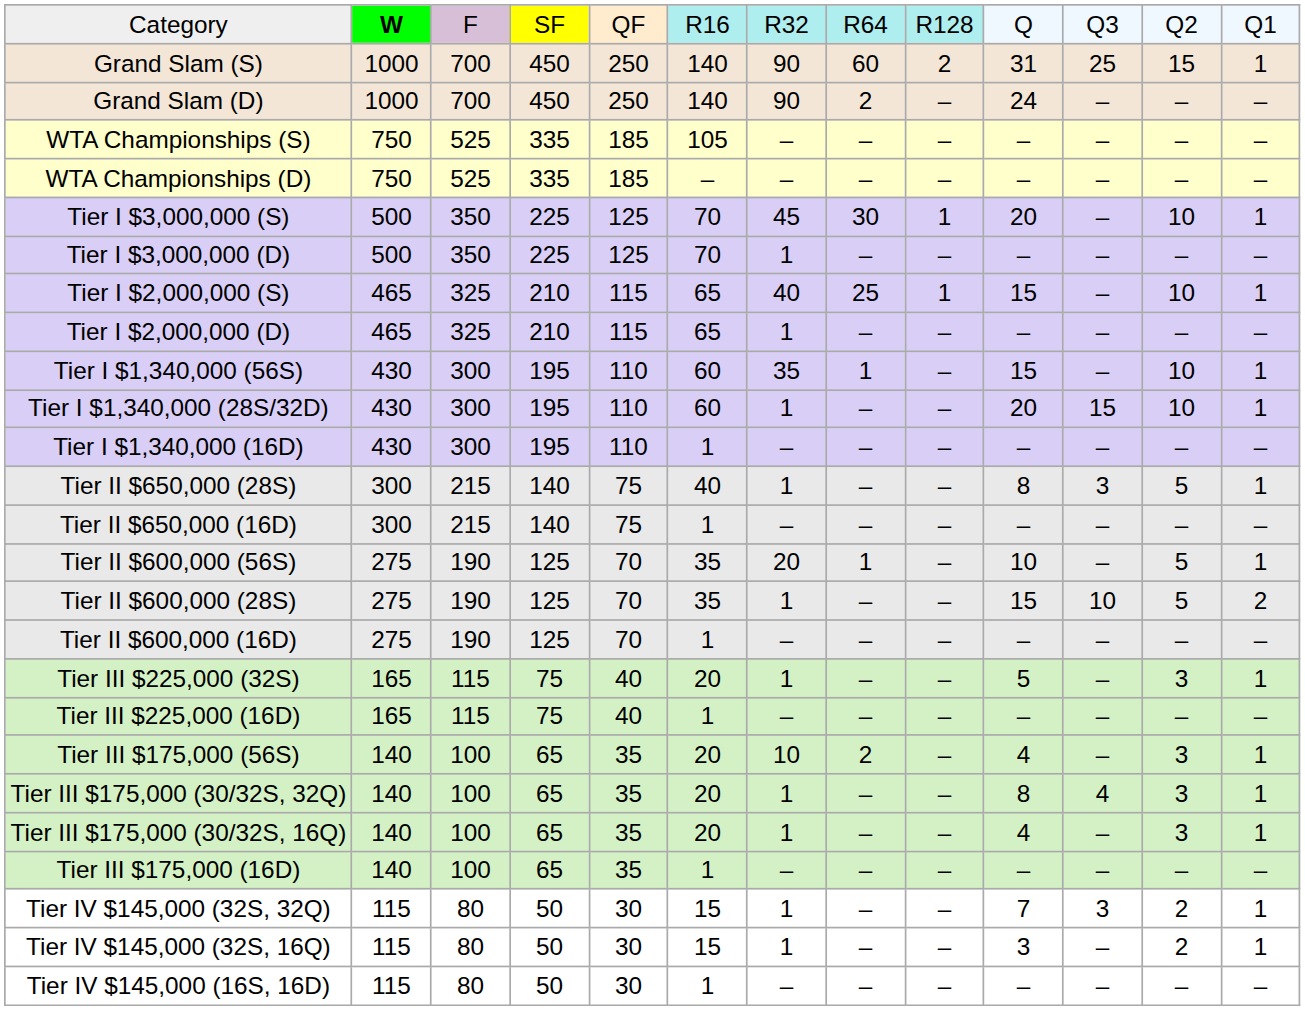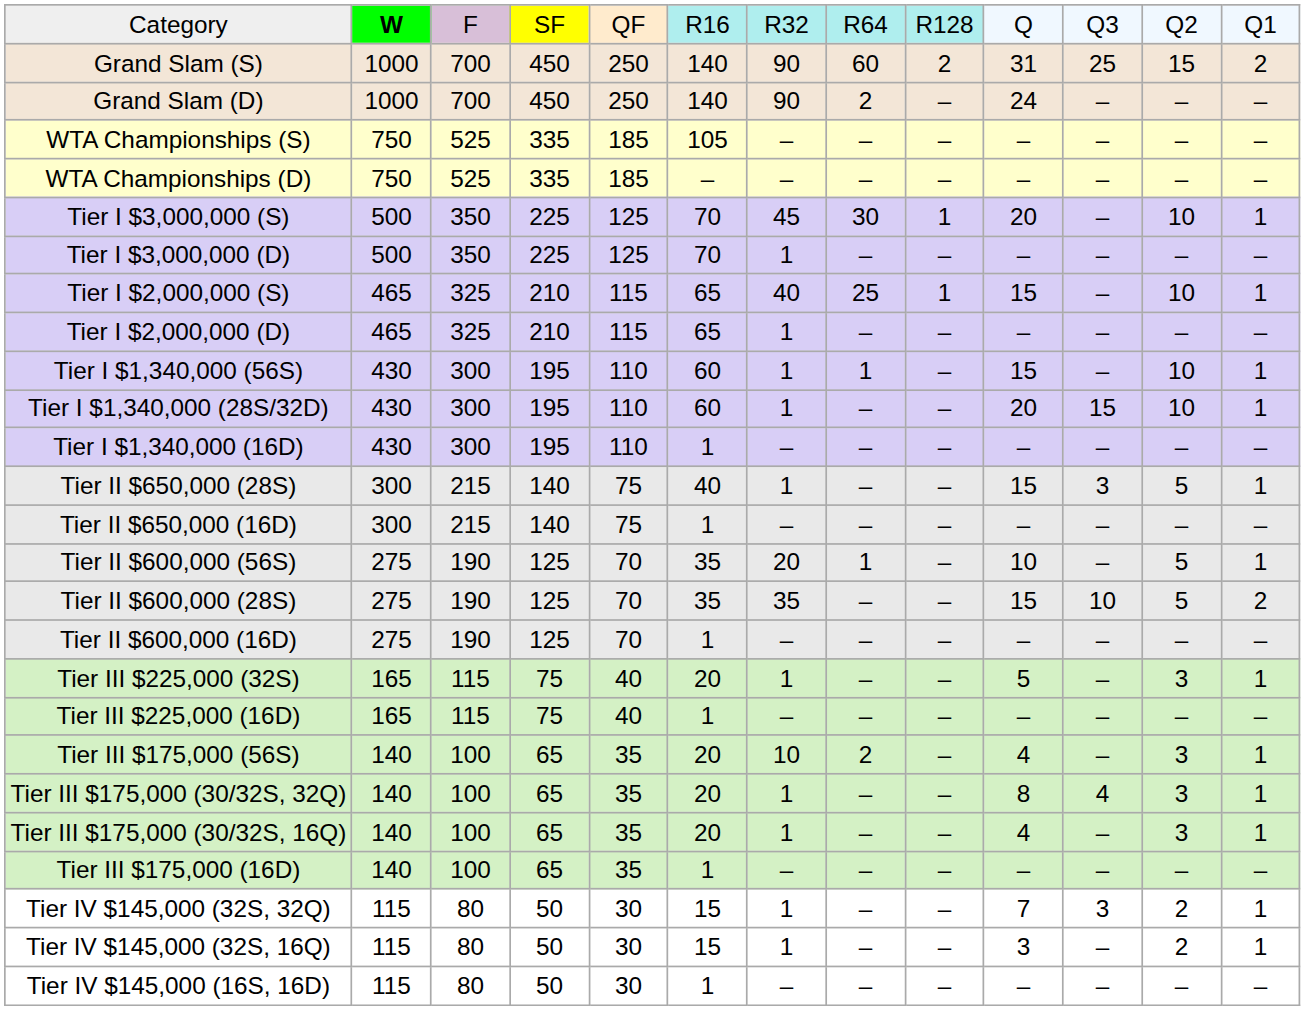 <table class="wikitable" style="font-size:90%">
 <tr align=center>
 <td bgcolor=#efefef>Category</td>
 <td width=40 bgcolor=lime><strong>W</strong></td>
 <td width=40 bgcolor=#D8BFD8>F</td>
 <td width=40 bgcolor=#FFFF00>SF</td>
 <td width=40 bgcolor=#ffebcd>QF</td>
 <td width=40 bgcolor=#afeeee>R16</td>
 <td width=40 bgcolor=#afeeee>R32</td>
 <td width=40 bgcolor=#afeeee>R64</td>
 <td width=40 bgcolor=#afeeee>R128</td>
 <td width=40 bgcolor=#F0F8FF>Q</td>
 <td width=40 bgcolor=#F0F8FF>Q3</td>
 <td width=40 bgcolor=#F0F8FF>Q2</td>
 <td width=40 bgcolor=#F0F8FF>Q1</td>
 </tr>
 <tr align=center bgcolor=#F3E6D7>
 <td>Grand Slam (S)</td>
 <td>1000</td>
 <td>700</td>
 <td>450</td>
 <td>250</td>
 <td>140</td>
 <td>90</td>
 <td>60</td>
 <td>2</td>
 <td>31</td>
 <td>25</td>
 <td>15</td>
-<td>1</td>
+<td>2</td>
 </tr>
 <tr align=center bgcolor=#F3E6D7>
 <td>Grand Slam (D)</td>
 <td>1000</td>
 <td>700</td>
 <td>450</td>
 <td>250</td>
 <td>140</td>
 <td>90</td>
 <td>2</td>
 <td>–</td>
 <td>24</td>
 <td>–</td>
 <td>–</td>
 <td>–</td>
 </tr>
 <tr align=center bgcolor=#ffffcc>
 <td>WTA Championships (S)</td>
 <td>750</td>
 <td>525</td>
 <td>335</td>
 <td>185</td>
 <td>105</td>
 <td>–</td>
 <td>–</td>
 <td>–</td>
 <td>–</td>
 <td>–</td>
 <td>–</td>
 <td>–</td>
 </tr>
 <tr align=center bgcolor=#ffffcc>
 <td>WTA Championships (D)</td>
 <td>750</td>
 <td>525</td>
 <td>335</td>
 <td>185</td>
 <td>–</td>
 <td>–</td>
 <td>–</td>
 <td>–</td>
 <td>–</td>
 <td>–</td>
 <td>–</td>
 <td>–</td>
 </tr>
 <tr align=center bgcolor=#D8CEF6>
 <td>Tier I $3,000,000 (S)</td>
 <td>500</td>
 <td>350</td>
 <td>225</td>
 <td>125</td>
 <td>70</td>
 <td>45</td>
 <td>30</td>
 <td>1</td>
 <td>20</td>
 <td>–</td>
 <td>10</td>
 <td>1</td>
 </tr>
 <tr align=center bgcolor=#D8CEF6>
 <td>Tier I $3,000,000 (D)</td>
 <td>500</td>
 <td>350</td>
 <td>225</td>
 <td>125</td>
 <td>70</td>
 <td>1</td>
 <td>–</td>
 <td>–</td>
 <td>–</td>
 <td>–</td>
 <td>–</td>
 <td>–</td>
 </tr>
 <tr align=center bgcolor=#D8CEF6>
 <td>Tier I $2,000,000 (S)</td>
 <td>465</td>
 <td>325</td>
 <td>210</td>
 <td>115</td>
 <td>65</td>
 <td>40</td>
 <td>25</td>
 <td>1</td>
 <td>15</td>
 <td>–</td>
 <td>10</td>
 <td>1</td>
 </tr>
 <tr align=center bgcolor=#D8CEF6>
 <td>Tier I $2,000,000 (D)</td>
 <td>465</td>
 <td>325</td>
 <td>210</td>
 <td>115</td>
 <td>65</td>
 <td>1</td>
 <td>–</td>
 <td>–</td>
 <td>–</td>
 <td>–</td>
 <td>–</td>
 <td>–</td>
 </tr>
 <tr align=center bgcolor=#D8CEF6>
 <td>Tier I $1,340,000 (56S)</td>
 <td>430</td>
 <td>300</td>
 <td>195</td>
 <td>110</td>
 <td>60</td>
-<td>35</td>
+<td>1</td>
 <td>1</td>
 <td>–</td>
 <td>15</td>
 <td>–</td>
 <td>10</td>
 <td>1</td>
 </tr>
 <tr align=center bgcolor=#D8CEF6>
 <td>Tier I $1,340,000 (28S/32D)</td>
 <td>430</td>
 <td>300</td>
 <td>195</td>
 <td>110</td>
 <td>60</td>
 <td>1</td>
 <td>–</td>
 <td>–</td>
 <td>20</td>
 <td>15</td>
 <td>10</td>
 <td>1</td>
 </tr>
 <tr align=center bgcolor=#D8CEF6>
 <td>Tier I $1,340,000 (16D)</td>
 <td>430</td>
 <td>300</td>
 <td>195</td>
 <td>110</td>
 <td>1</td>
 <td>–</td>
 <td>–</td>
 <td>–</td>
 <td>–</td>
 <td>–</td>
 <td>–</td>
 <td>–</td>
 </tr>
 <tr align=center bgcolor=#E9E9E9>
 <td>Tier II $650,000 (28S)</td>
 <td>300</td>
 <td>215</td>
 <td>140</td>
 <td>75</td>
 <td>40</td>
 <td>1</td>
 <td>–</td>
 <td>–</td>
-<td>8</td>
+<td>15</td>
 <td>3</td>
 <td>5</td>
 <td>1</td>
 </tr>
 <tr align=center bgcolor=#E9E9E9>
 <td>Tier II $650,000 (16D)</td>
 <td>300</td>
 <td>215</td>
 <td>140</td>
 <td>75</td>
 <td>1</td>
 <td>–</td>
 <td>–</td>
 <td>–</td>
 <td>–</td>
 <td>–</td>
 <td>–</td>
 <td>–</td>
 </tr>
 <tr align=center bgcolor=#E9E9E9>
 <td>Tier II $600,000 (56S)</td>
 <td>275</td>
 <td>190</td>
 <td>125</td>
 <td>70</td>
 <td>35</td>
 <td>20</td>
 <td>1</td>
 <td>–</td>
 <td>10</td>
 <td>–</td>
 <td>5</td>
 <td>1</td>
 </tr>
 <tr align=center bgcolor=#E9E9E9>
 <td>Tier II $600,000 (28S)</td>
 <td>275</td>
 <td>190</td>
 <td>125</td>
 <td>70</td>
 <td>35</td>
-<td>1</td>
+<td>35</td>
 <td>–</td>
 <td>–</td>
 <td>15</td>
 <td>10</td>
 <td>5</td>
 <td>2</td>
 </tr>
 <tr align=center bgcolor=#E9E9E9>
 <td>Tier II $600,000 (16D)</td>
 <td>275</td>
 <td>190</td>
 <td>125</td>
 <td>70</td>
 <td>1</td>
 <td>–</td>
 <td>–</td>
 <td>–</td>
 <td>–</td>
 <td>–</td>
 <td>–</td>
 <td>–</td>
 </tr>
 <tr align=center bgcolor=#D4F1C5>
 <td>Tier III $225,000 (32S)</td>
 <td>165</td>
 <td>115</td>
 <td>75</td>
 <td>40</td>
 <td>20</td>
 <td>1</td>
 <td>–</td>
 <td>–</td>
 <td>5</td>
 <td>–</td>
 <td>3</td>
 <td>1</td>
 </tr>
 <tr align=center bgcolor=#D4F1C5>
 <td>Tier III $225,000 (16D)</td>
 <td>165</td>
 <td>115</td>
 <td>75</td>
 <td>40</td>
 <td>1</td>
 <td>–</td>
 <td>–</td>
 <td>–</td>
 <td>–</td>
 <td>–</td>
 <td>–</td>
 <td>–</td>
 </tr>
 <tr align=center bgcolor=#D4F1C5>
 <td>Tier III $175,000 (56S)</td>
 <td>140</td>
 <td>100</td>
 <td>65</td>
 <td>35</td>
 <td>20</td>
 <td>10</td>
 <td>2</td>
 <td>–</td>
 <td>4</td>
 <td>–</td>
 <td>3</td>
 <td>1</td>
 </tr>
 <tr align=center bgcolor=#D4F1C5>
 <td>Tier III $175,000 (30/32S, 32Q)</td>
 <td>140</td>
 <td>100</td>
 <td>65</td>
 <td>35</td>
 <td>20</td>
 <td>1</td>
 <td>–</td>
 <td>–</td>
 <td>8</td>
 <td>4</td>
 <td>3</td>
 <td>1</td>
 </tr>
 <tr align=center bgcolor=#D4F1C5>
 <td>Tier III $175,000 (30/32S, 16Q)</td>
 <td>140</td>
 <td>100</td>
 <td>65</td>
 <td>35</td>
 <td>20</td>
 <td>1</td>
 <td>–</td>
 <td>–</td>
 <td>4</td>
 <td>–</td>
 <td>3</td>
 <td>1</td>
 </tr>
 <tr align=center bgcolor=#D4F1C5>
 <td>Tier III $175,000 (16D)</td>
 <td>140</td>
 <td>100</td>
 <td>65</td>
 <td>35</td>
 <td>1</td>
 <td>–</td>
 <td>–</td>
 <td>–</td>
 <td>–</td>
 <td>–</td>
 <td>–</td>
 <td>–</td>
 </tr>
 <tr align=center bgcolor=#ffffff>
 <td>Tier IV $145,000 (32S, 32Q)</td>
 <td>115</td>
 <td>80</td>
 <td>50</td>
 <td>30</td>
 <td>15</td>
 <td>1</td>
 <td>–</td>
 <td>–</td>
 <td>7</td>
 <td>3</td>
 <td>2</td>
 <td>1</td>
 </tr>
 <tr align=center bgcolor=#ffffff>
 <td>Tier IV $145,000 (32S, 16Q)</td>
 <td>115</td>
 <td>80</td>
 <td>50</td>
 <td>30</td>
 <td>15</td>
 <td>1</td>
 <td>–</td>
 <td>–</td>
 <td>3</td>
 <td>–</td>
 <td>2</td>
 <td>1</td>
 </tr>
 <tr align=center bgcolor=#ffffff>
 <td>Tier IV $145,000 (16S, 16D)</td>
 <td>115</td>
 <td>80</td>
 <td>50</td>
 <td>30</td>
 <td>1</td>
 <td>–</td>
 <td>–</td>
 <td>–</td>
 <td>–</td>
 <td>–</td>
 <td>–</td>
 <td>–</td>
 </tr>
 </table>
